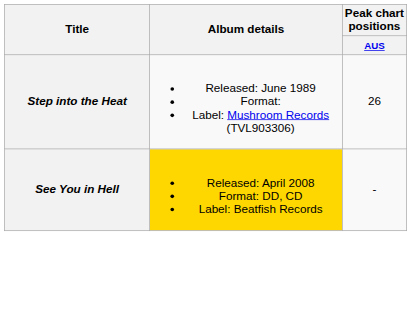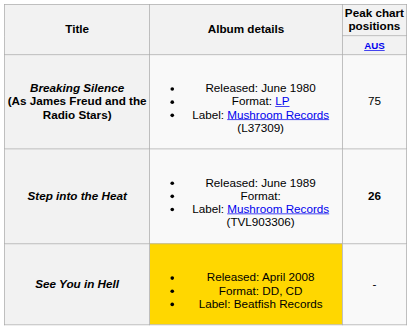 <table class="wikitable plainrowheaders" style="text-align:center;" border="1">
 <tr>
 <th scope="col" rowspan="2" style="width:12em;">Title</th>
 <th scope="col" rowspan="2" style="width:16em;">Album details</th>
 <th scope="col" colspan="1">Peak chart<br>positions</th>
 </tr>
 <tr>
 <th scope="col" style="text-align:center;"><small><a href='#'>AUS</a></small><br></th>
 </tr>
 <tr>
+<th scope="row"><em>Breaking Silence</em> <br> (As James Freud and the Radio Stars)</th>
+<td><br><ul><li>Released: June 1980</li><li>Format: <a href='#'>LP</a></li><li>Label: <a href='#'>Mushroom Records</a> (L37309)</li></ul></td>
+<td align="center">75</td>
+</tr>
+<tr>
 <th scope="row"><em>Step into the Heat</em></th>
 <td><br><ul><li>Released: June 1989</li><li>Format:</li><li>Label: <a href='#'>Mushroom Records</a> (TVL903306)</li></ul></td>
-<td align="center">26</td>
+<td align="center"><strong>26</strong></td>
 </tr>
 <tr>
 <th scope="row"><em>See You in Hell</em></th>
 <td style="background: gold;"><br><ul><li>Released: April 2008</li><li>Format: DD, CD</li><li>Label: Beatfish Records</li></ul></td>
 <td align="center">-</td>
 </tr>
 </table>
